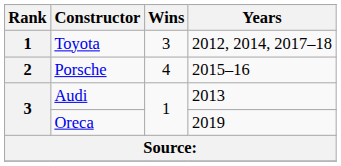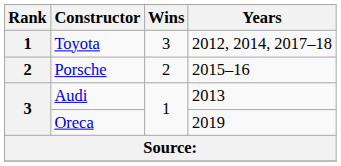 <table class=wikitable>
 <tr>
 <th>Rank</th>
 <th>Constructor</th>
 <th>Wins</th>
 <th>Years</th>
 </tr>
 <tr>
 <th>1</th>
 <td> <a href='#'>Toyota</a></td>
 <td align=center>3</td>
 <td>2012, 2014, 2017–18</td>
 </tr>
 <tr>
 <th>2</th>
 <td> <a href='#'>Porsche</a></td>
-<td align=center>4</td>
+<td align=center>2</td>
 <td>2015–16</td>
 </tr>
 <tr>
 <th rowspan=2>3</th>
 <td> <a href='#'>Audi</a></td>
 <td rowspan="2" style="text-align:center;">1</td>
 <td>2013</td>
 </tr>
 <tr>
 <td> <a href='#'>Oreca</a></td>
 <td>2019</td>
 </tr>
 <tr>
 <th colspan=4>Source:</th>
 </tr>
 <tr>
 </tr>
 </table>
